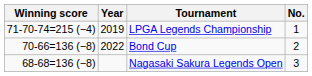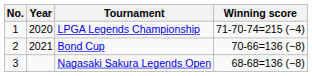 <table class="wikitable" style="font-size:95%;">
 <tr>
-<th>Winning score</th>
+<th>No.</th>
 <th>Year</th>
 <th>Tournament</th>
-<th>No.</th>
+<th>Winning score</th>
 </tr>
 <tr>
+<td align=center>1</td>
+<td align=right>2020</td>
+<td><a href='#'>LPGA Legends Championship</a></td>
 <td align=right>71-70-74=215 (−4)</td>
-<td align=right>2019</td>
-<td><a href='#'>LPGA Legends Championship</a></td>
-<td align=center>1</td>
 </tr>
 <tr>
+<td align=center>2</td>
+<td align=right>2021</td>
+<td><a href='#'>Bond Cup</a></td>
 <td align=right>70-66=136 (−8)</td>
-<td align=right>2022</td>
-<td><a href='#'>Bond Cup</a></td>
-<td align=center>2</td>
 </tr>
 <tr>
-<td align=right>68-68=136 (−8)</td>
+<td align=center>3</td>
 <td align=right></td>
 <td><a href='#'>Nagasaki Sakura Legends Open</a></td>
-<td align=center>3</td>
+<td align=right>68-68=136 (−8)</td>
 </tr>
 </table>
